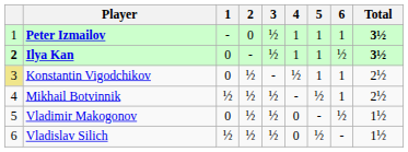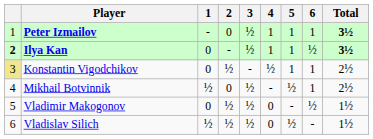 <table class="wikitable" border="1" width="500px">
 <tr>
 <th></th>
 <th>Player</th>
 <th>1</th>
 <th>2</th>
 <th>3</th>
 <th>4</th>
 <th>5</th>
 <th>6</th>
 <th>Total</th>
 </tr>
 <tr align="center" style="background:#ccffcc;">
 <td>1</td>
 <td align="left"> <strong><a href='#'>Peter Izmailov</a></strong></td>
 <td>-</td>
 <td>0</td>
 <td>½</td>
 <td>1</td>
 <td>1</td>
 <td>1</td>
 <td align="center"><strong>3½</strong></td>
 </tr>
 <tr align="center" style="background:#ccffcc;">
 <td><strong>2</strong></td>
 <td align="left"> <strong><a href='#'>Ilya Kan</a></strong></td>
 <td>0</td>
 <td>-</td>
 <td>½</td>
 <td>1</td>
 <td>1</td>
 <td>½</td>
 <td align="center"><strong>3½</strong></td>
 </tr>
 <tr align="center">
 <td style="background: khaki;">3</td>
 <td align="left"> <a href='#'>Konstantin Vigodchikov</a></td>
 <td>0</td>
 <td>½</td>
 <td>-</td>
 <td>½</td>
 <td>1</td>
 <td>1</td>
 <td align="center">2½</td>
 </tr>
 <tr align="center">
 <td>4</td>
 <td align="left"> <a href='#'>Mikhail Botvinnik</a></td>
 <td>½</td>
-<td>½</td>
+<td>0</td>
 <td>½</td>
 <td>-</td>
 <td>½</td>
 <td>1</td>
 <td align="center">2½</td>
 </tr>
 <tr align="center">
 <td>5</td>
 <td align="left"> <a href='#'>Vladimir Makogonov</a></td>
 <td>0</td>
 <td>½</td>
 <td>½</td>
 <td>0</td>
 <td>-</td>
 <td>½</td>
 <td align="center">1½</td>
 </tr>
 <tr align="center">
 <td>6</td>
 <td align="left"> <a href='#'>Vladislav Silich</a></td>
 <td>½</td>
 <td>½</td>
 <td>½</td>
 <td>0</td>
 <td>½</td>
 <td>-</td>
 <td align="center">1½</td>
 </tr>
 </table>
